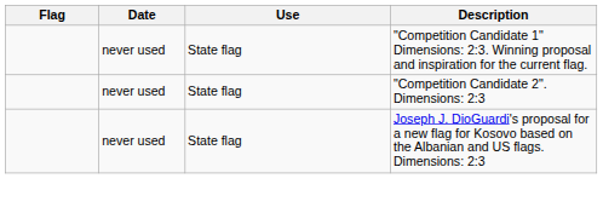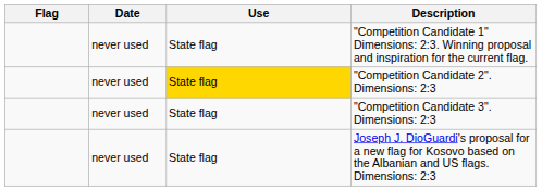 <table class="wikitable">
 <tr>
 <th width="110">Flag</th>
 <th width="100">Date</th>
 <th width="250">Use</th>
 <th width="250">Description</th>
 </tr>
 <tr>
 <td></td>
 <td>never used</td>
 <td>State flag</td>
 <td>"Competition Candidate 1" Dimensions: 2:3. Winning proposal and inspiration for the current flag.</td>
 </tr>
 <tr>
 <td></td>
 <td>never used</td>
+<td style="background: gold;">State flag</td>
+<td>"Competition Candidate 2". Dimensions: 2:3</td>
+</tr>
+<tr>
+<td></td>
+<td>never used</td>
 <td>State flag</td>
-<td>"Competition Candidate 2". Dimensions: 2:3</td>
+<td>"Competition Candidate 3". Dimensions: 2:3</td>
 </tr>
 <tr>
 <td></td>
 <td>never used</td>
 <td>State flag</td>
 <td><a href='#'>Joseph J. DioGuardi</a>'s proposal for a new flag for Kosovo based on the Albanian and US flags. Dimensions: 2:3</td>
 </tr>
 </table>
